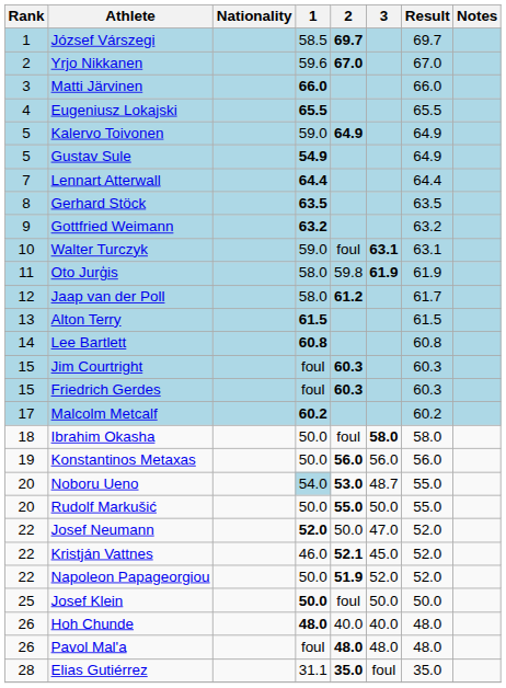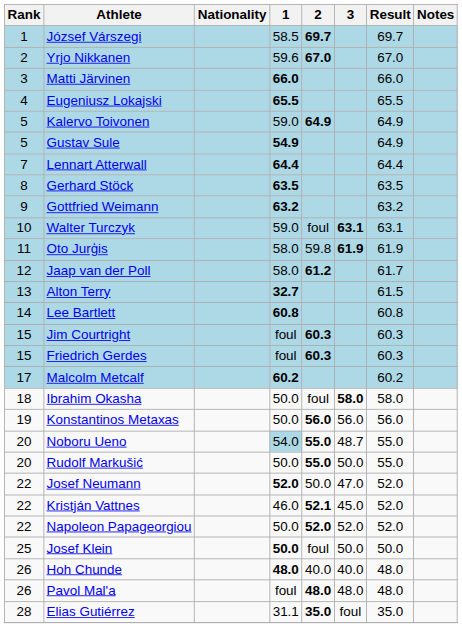 <table class="wikitable sortable" style="text-align:center">
 <tr>
 <th>Rank</th>
 <th>Athlete</th>
 <th>Nationality</th>
 <th>1</th>
 <th>2</th>
 <th>3</th>
 <th>Result</th>
 <th>Notes</th>
 </tr>
 <tr bgcolor=lightblue>
 <td>1</td>
 <td align=left><a href='#'>József Várszegi</a></td>
 <td align=left></td>
 <td>58.5</td>
 <td><strong>69.7</strong></td>
 <td></td>
 <td>69.7</td>
 <td></td>
 </tr>
 <tr bgcolor=lightblue>
 <td>2</td>
 <td align=left><a href='#'>Yrjo Nikkanen</a></td>
 <td align=left></td>
 <td>59.6</td>
 <td><strong>67.0</strong></td>
 <td></td>
 <td>67.0</td>
 <td></td>
 </tr>
 <tr bgcolor=lightblue>
 <td>3</td>
 <td align=left><a href='#'>Matti Järvinen</a></td>
 <td align=left></td>
 <td><strong>66.0</strong></td>
 <td></td>
 <td></td>
 <td>66.0</td>
 <td></td>
 </tr>
 <tr bgcolor=lightblue>
 <td>4</td>
 <td align=left><a href='#'>Eugeniusz Lokajski</a></td>
 <td align=left></td>
 <td><strong>65.5</strong></td>
 <td></td>
 <td></td>
 <td>65.5</td>
 <td></td>
 </tr>
 <tr bgcolor=lightblue>
 <td>5</td>
 <td align=left><a href='#'>Kalervo Toivonen</a></td>
 <td align=left></td>
 <td>59.0</td>
 <td><strong>64.9</strong></td>
 <td></td>
 <td>64.9</td>
 <td></td>
 </tr>
 <tr bgcolor=lightblue>
 <td>5</td>
 <td align=left><a href='#'>Gustav Sule</a></td>
 <td align=left></td>
 <td><strong>54.9</strong></td>
 <td></td>
 <td></td>
 <td>64.9</td>
 <td></td>
 </tr>
 <tr bgcolor=lightblue>
 <td>7</td>
 <td align=left><a href='#'>Lennart Atterwall</a></td>
 <td align=left></td>
 <td><strong>64.4</strong></td>
 <td></td>
 <td></td>
 <td>64.4</td>
 <td></td>
 </tr>
 <tr bgcolor=lightblue>
 <td>8</td>
 <td align=left><a href='#'>Gerhard Stöck</a></td>
 <td align=left></td>
 <td><strong>63.5</strong></td>
 <td></td>
 <td></td>
 <td>63.5</td>
 <td></td>
 </tr>
 <tr bgcolor=lightblue>
 <td>9</td>
 <td align=left><a href='#'>Gottfried Weimann</a></td>
 <td align=left></td>
 <td><strong>63.2</strong></td>
 <td></td>
 <td></td>
 <td>63.2</td>
 <td></td>
 </tr>
 <tr bgcolor=lightblue>
 <td>10</td>
 <td align=left><a href='#'>Walter Turczyk</a></td>
 <td align=left></td>
 <td>59.0</td>
 <td>foul</td>
 <td><strong>63.1</strong></td>
 <td>63.1</td>
 <td></td>
 </tr>
 <tr bgcolor=lightblue>
 <td>11</td>
 <td align=left><a href='#'>Oto Jurģis</a></td>
 <td align=left></td>
 <td>58.0</td>
 <td>59.8</td>
 <td><strong>61.9</strong></td>
 <td>61.9</td>
 <td></td>
 </tr>
 <tr bgcolor=lightblue>
 <td>12</td>
 <td align=left><a href='#'>Jaap van der Poll</a></td>
 <td align=left></td>
 <td>58.0</td>
 <td><strong>61.2</strong></td>
 <td></td>
 <td>61.7</td>
 <td></td>
 </tr>
 <tr bgcolor=lightblue>
 <td>13</td>
 <td align=left><a href='#'>Alton Terry</a></td>
 <td align=left></td>
-<td><strong>61.5</strong></td>
+<td><strong>32.7</strong></td>
 <td></td>
 <td></td>
 <td>61.5</td>
 <td></td>
 </tr>
 <tr bgcolor=lightblue>
 <td>14</td>
 <td align=left><a href='#'>Lee Bartlett</a></td>
 <td align=left></td>
 <td><strong>60.8</strong></td>
 <td></td>
 <td></td>
 <td>60.8</td>
 <td></td>
 </tr>
 <tr bgcolor=lightblue>
 <td>15</td>
 <td align=left><a href='#'>Jim Courtright</a></td>
 <td align=left></td>
 <td>foul</td>
 <td><strong>60.3</strong></td>
 <td></td>
 <td>60.3</td>
 <td></td>
 </tr>
 <tr bgcolor=lightblue>
 <td>15</td>
 <td align=left><a href='#'>Friedrich Gerdes</a></td>
 <td align=left></td>
 <td>foul</td>
 <td><strong>60.3</strong></td>
 <td></td>
 <td>60.3</td>
 <td></td>
 </tr>
 <tr bgcolor=lightblue>
 <td>17</td>
 <td align=left><a href='#'>Malcolm Metcalf</a></td>
 <td align=left></td>
 <td><strong>60.2</strong></td>
 <td></td>
 <td></td>
 <td>60.2</td>
 <td></td>
 </tr>
 <tr>
 <td>18</td>
 <td align=left><a href='#'>Ibrahim Okasha</a></td>
 <td align=left></td>
 <td>50.0</td>
 <td>foul</td>
 <td><strong>58.0</strong></td>
 <td>58.0</td>
 <td></td>
 </tr>
 <tr>
 <td>19</td>
 <td align=left><a href='#'>Konstantinos Metaxas</a></td>
 <td align=left></td>
 <td>50.0</td>
 <td><strong>56.0</strong></td>
 <td>56.0</td>
 <td>56.0</td>
 <td></td>
 </tr>
 <tr>
 <td>20</td>
 <td align=left><a href='#'>Noboru Ueno</a></td>
 <td align=left></td>
 <td style="background: lightblue;">54.0</td>
-<td><strong>53.0</strong></td>
+<td><strong>55.0</strong></td>
 <td>48.7</td>
 <td>55.0</td>
 <td></td>
 </tr>
 <tr>
 <td>20</td>
 <td align=left><a href='#'>Rudolf Markušić</a></td>
 <td align=left></td>
 <td>50.0</td>
 <td><strong>55.0</strong></td>
 <td>50.0</td>
 <td>55.0</td>
 <td></td>
 </tr>
 <tr>
 <td>22</td>
 <td align=left><a href='#'>Josef Neumann</a></td>
 <td align=left></td>
 <td><strong>52.0</strong></td>
 <td>50.0</td>
 <td>47.0</td>
 <td>52.0</td>
 <td></td>
 </tr>
 <tr>
 <td>22</td>
 <td align=left><a href='#'>Kristján Vattnes</a></td>
 <td align=left></td>
 <td>46.0</td>
 <td><strong>52.1</strong></td>
 <td>45.0</td>
 <td>52.0</td>
 <td></td>
 </tr>
 <tr>
 <td>22</td>
 <td align=left><a href='#'>Napoleon Papageorgiou</a></td>
 <td align=left></td>
 <td>50.0</td>
-<td><strong>51.9</strong></td>
+<td><strong>52.0</strong></td>
 <td>52.0</td>
 <td>52.0</td>
 <td></td>
 </tr>
 <tr>
 <td>25</td>
 <td align=left><a href='#'>Josef Klein</a></td>
 <td align=left></td>
 <td><strong>50.0</strong></td>
 <td>foul</td>
 <td>50.0</td>
 <td>50.0</td>
 <td></td>
 </tr>
 <tr>
 <td>26</td>
 <td align=left><a href='#'>Hoh Chunde</a></td>
 <td align=left></td>
 <td><strong>48.0</strong></td>
 <td>40.0</td>
 <td>40.0</td>
 <td>48.0</td>
 <td></td>
 </tr>
 <tr>
 <td>26</td>
 <td align=left><a href='#'>Pavol Mal'a</a></td>
 <td align=left></td>
 <td>foul</td>
 <td><strong>48.0</strong></td>
 <td>48.0</td>
 <td>48.0</td>
 <td></td>
 </tr>
 <tr>
 <td>28</td>
 <td align=left><a href='#'>Elias Gutiérrez</a></td>
 <td align=left></td>
 <td>31.1</td>
 <td><strong>35.0</strong></td>
 <td>foul</td>
 <td>35.0</td>
 <td></td>
 </tr>
 <tr>
 </tr>
 </table>
